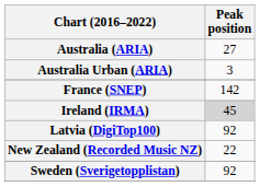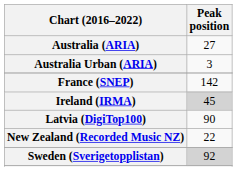 <table class="wikitable sortable plainrowheaders" style="text-align:center">
 <tr>
 <th scope="col">Chart (2016–2022)</th>
 <th scope="col">Peak<br> position</th>
 </tr>
 <tr>
 <th scope="row">Australia (<a href='#'>ARIA</a>)</th>
 <td>27</td>
 </tr>
 <tr>
 <th scope="row">Australia Urban (<a href='#'>ARIA</a>)</th>
 <td>3</td>
 </tr>
 <tr>
 </tr>
 <tr>
 </tr>
 <tr>
 </tr>
 <tr>
 </tr>
 <tr>
 <th scope="row">France (<a href='#'>SNEP</a>)</th>
 <td>142</td>
 </tr>
 <tr>
 <th scope="row">Ireland (<a href='#'>IRMA</a>)</th>
 <td style="background: lightgrey;">45</td>
 </tr>
 <tr>
 <th scope="row">Latvia (<a href='#'>DigiTop100</a>)</th>
-<td>92</td>
+<td>90</td>
 </tr>
 <tr>
 <th scope="row">New Zealand (<a href='#'>Recorded Music NZ</a>)</th>
 <td>22</td>
 </tr>
 <tr>
 </tr>
 <tr>
 </tr>
 <tr>
 </tr>
 <tr>
 <th scope="row">Sweden (<a href='#'>Sverigetopplistan</a>)</th>
-<td>92</td>
+<td style="background: lightgrey;">92</td>
 </tr>
 <tr>
 </tr>
 <tr>
 </tr>
 <tr>
 </tr>
 <tr>
 </tr>
 <tr>
 </tr>
 <tr>
 </tr>
 <tr>
 </tr>
 <tr>
 </tr>
 <tr>
 </tr>
 </table>
